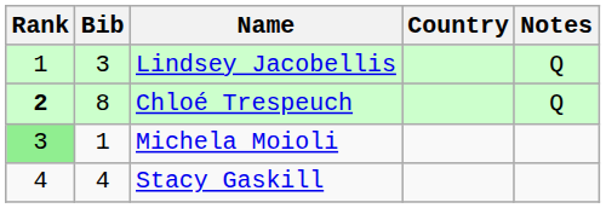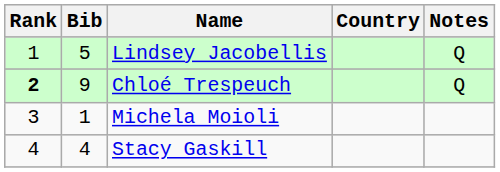 <table class="wikitable" style="text-align:center;">
 <tr>
 <th>Rank</th>
 <th>Bib</th>
 <th>Name</th>
 <th>Country</th>
 <th>Notes</th>
 </tr>
 <tr bgcolor=ccffcc>
 <td>1</td>
-<td>3</td>
+<td>5</td>
 <td align=left><a href='#'>Lindsey Jacobellis</a></td>
 <td align=left></td>
 <td>Q</td>
 </tr>
 <tr bgcolor=ccffcc>
 <td><strong>2</strong></td>
-<td>8</td>
+<td>9</td>
 <td align=left><a href='#'>Chloé Trespeuch</a></td>
 <td align=left></td>
 <td>Q</td>
 </tr>
 <tr>
-<td style="background: lightgreen;">3</td>
+<td>3</td>
 <td>1</td>
 <td align=left><a href='#'>Michela Moioli</a></td>
 <td align=left></td>
 <td></td>
 </tr>
 <tr>
 <td>4</td>
 <td>4</td>
 <td align=left><a href='#'>Stacy Gaskill</a></td>
 <td align=left></td>
 <td></td>
 </tr>
 </table>
